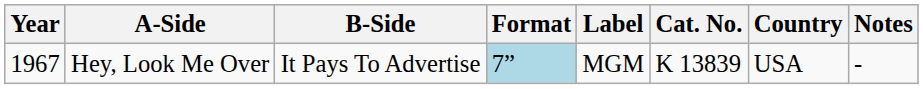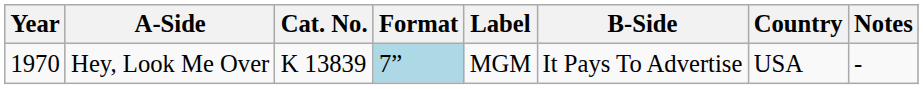 <table class="wikitable" style="text-align:left">
 <tr>
 <th>Year</th>
 <th>A-Side</th>
-<th>B-Side</th>
+<th>Cat. No.</th>
 <th>Format</th>
 <th>Label</th>
-<th>Cat. No.</th>
+<th>B-Side</th>
 <th>Country</th>
 <th>Notes</th>
 </tr>
 <tr>
-<td>1967</td>
+<td>1970</td>
 <td>Hey, Look Me Over</td>
-<td>It Pays To Advertise</td>
+<td>K 13839</td>
 <td style="background: lightblue;">7”</td>
 <td>MGM</td>
-<td>K 13839</td>
+<td>It Pays To Advertise</td>
 <td>USA</td>
 <td>-</td>
 </tr>
 </table>
